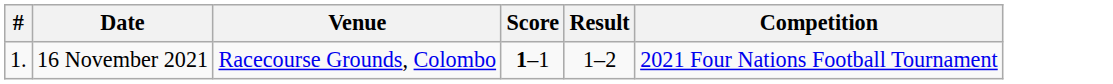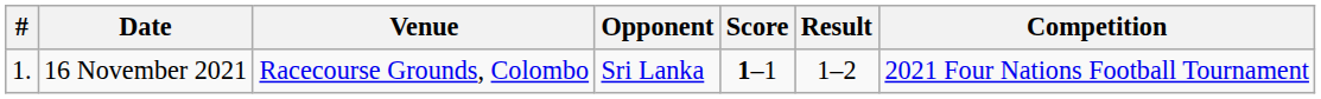 <table class="wikitable" style="font-size:90%">
 <tr>
 <th>#</th>
 <th>Date</th>
 <th>Venue</th>
+<th>Opponent</th>
 <th>Score</th>
 <th>Result</th>
 <th>Competition</th>
 </tr>
 <tr>
 <td>1.</td>
 <td>16 November 2021</td>
 <td><a href='#'>Racecourse Grounds</a>, <a href='#'>Colombo</a></td>
+<td> <a href='#'>Sri Lanka</a></td>
 <td style="text-align:center;"><strong>1</strong>–1</td>
 <td style="text-align:center;">1–2</td>
 <td><a href='#'>2021 Four Nations Football Tournament</a></td>
 </tr>
 </table>
